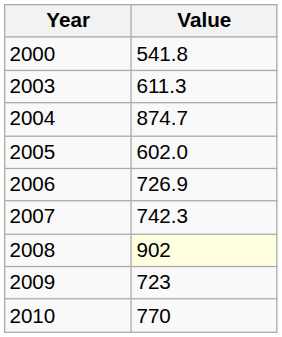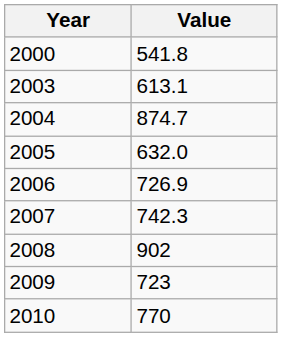 <table class="wikitable" style="width:24%; height:70px">
 <tr>
 <th>Year</th>
 <th>Value</th>
 </tr>
 <tr>
 <td>2000</td>
 <td>541.8</td>
 </tr>
 <tr>
 <td>2003</td>
-<td>611.3</td>
+<td>613.1</td>
 </tr>
 <tr>
 <td>2004</td>
 <td>874.7</td>
 </tr>
 <tr>
 <td>2005</td>
-<td>602.0</td>
+<td>632.0</td>
 </tr>
 <tr>
 <td>2006</td>
 <td>726.9</td>
 </tr>
 <tr>
 <td>2007</td>
 <td>742.3</td>
 </tr>
 <tr>
 <td>2008</td>
-<td style="background: lightyellow;">902 </td>
+<td>902 </td>
 </tr>
 <tr>
 <td>2009</td>
 <td>723 </td>
 </tr>
 <tr>
 <td>2010</td>
 <td>770</td>
 </tr>
 </table>
